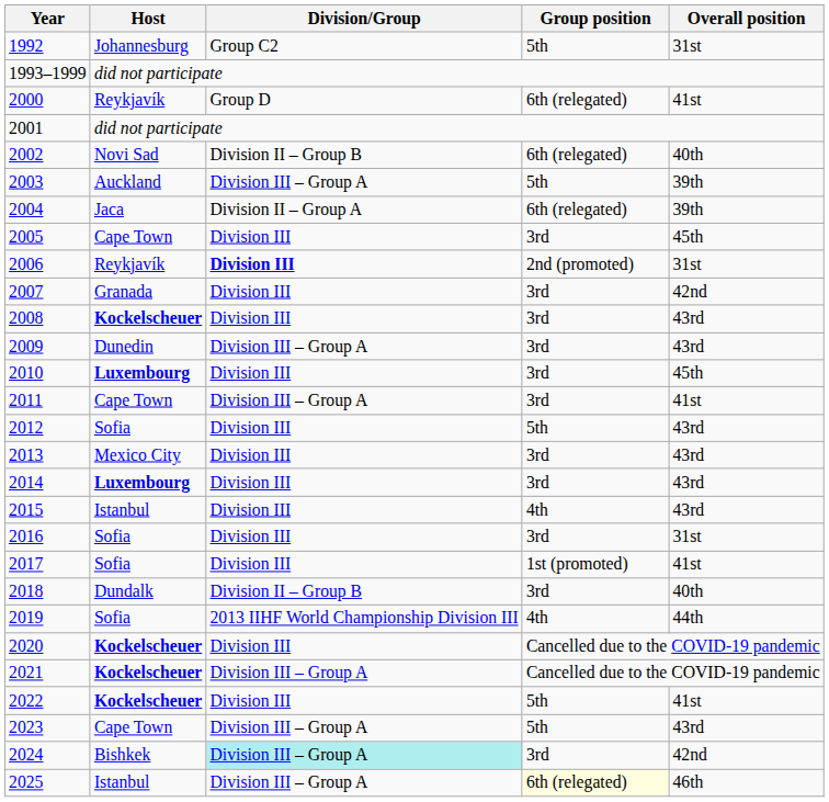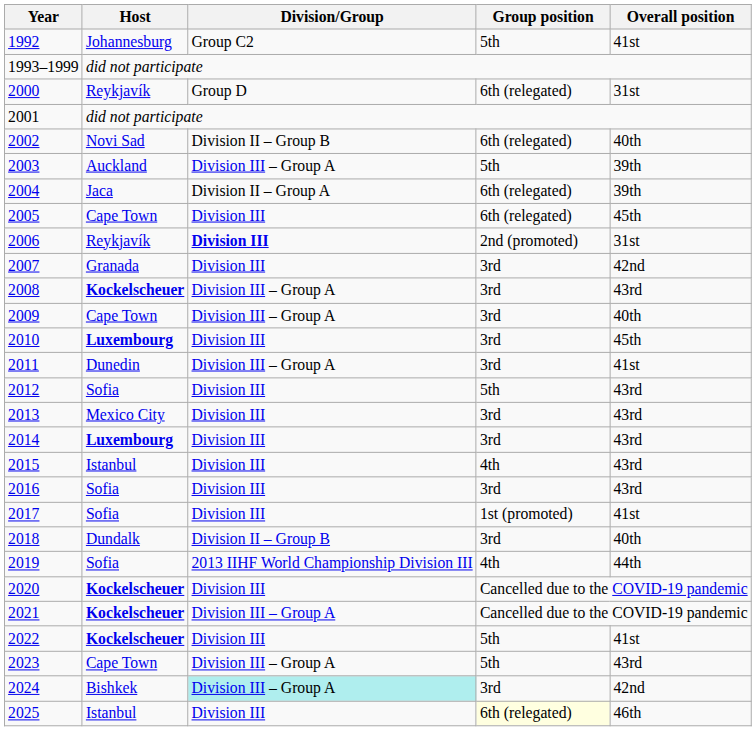 <table class="wikitable">
 <tr>
 <th>Year</th>
 <th>Host</th>
 <th>Division/Group</th>
 <th>Group position</th>
 <th>Overall position</th>
 </tr>
 <tr>
 <td><a href='#'>1992</a></td>
 <td> <a href='#'>Johannesburg</a></td>
 <td>Group C2</td>
 <td>5th</td>
-<td>31st</td>
+<td>41st</td>
 </tr>
 <tr>
 <td>1993–1999</td>
 <td colspan="4"><em>did not participate</em></td>
 </tr>
 <tr>
 <td><a href='#'>2000</a></td>
 <td> <a href='#'>Reykjavík</a></td>
 <td>Group D</td>
 <td>6th (relegated)</td>
-<td>41st</td>
+<td>31st</td>
 </tr>
 <tr>
 <td>2001</td>
 <td colspan="4"><em>did not participate</em></td>
 </tr>
 <tr>
 <td><a href='#'>2002</a></td>
 <td> <a href='#'>Novi Sad</a></td>
 <td>Division II – Group B</td>
 <td>6th (relegated)</td>
 <td>40th</td>
 </tr>
 <tr>
 <td><a href='#'>2003</a></td>
 <td> <a href='#'>Auckland</a></td>
 <td><a href='#'>Division III</a> – Group A</td>
 <td>5th</td>
 <td>39th</td>
 </tr>
 <tr>
 <td><a href='#'>2004</a></td>
 <td> <a href='#'>Jaca</a></td>
 <td>Division II – Group A</td>
 <td>6th (relegated)</td>
 <td>39th</td>
 </tr>
 <tr>
 <td><a href='#'>2005</a></td>
 <td> <a href='#'>Cape Town</a></td>
 <td><a href='#'>Division III</a></td>
-<td>3rd</td>
+<td>6th (relegated)</td>
 <td>45th</td>
 </tr>
 <tr>
 <td><a href='#'>2006</a></td>
 <td> <a href='#'>Reykjavík</a></td>
 <td><strong><a href='#'>Division III</a></strong></td>
 <td>2nd (promoted)</td>
 <td>31st</td>
 </tr>
 <tr>
 <td><a href='#'>2007</a></td>
 <td> <a href='#'>Granada</a></td>
 <td><a href='#'>Division III</a></td>
 <td>3rd</td>
 <td>42nd</td>
 </tr>
 <tr>
 <td><a href='#'>2008</a></td>
 <td> <strong><a href='#'>Kockelscheuer</a></strong></td>
-<td><a href='#'>Division III</a></td>
+<td><a href='#'>Division III</a> – Group A</td>
 <td>3rd</td>
 <td>43rd</td>
 </tr>
 <tr>
 <td><a href='#'>2009</a></td>
-<td> <a href='#'>Dunedin</a></td>
+<td> <a href='#'>Cape Town</a></td>
 <td><a href='#'>Division III</a> – Group A</td>
 <td>3rd</td>
-<td>43rd</td>
+<td>40th</td>
 </tr>
 <tr>
 <td><a href='#'>2010</a></td>
 <td> <strong><a href='#'>Luxembourg</a></strong></td>
 <td><a href='#'>Division III</a></td>
 <td>3rd</td>
 <td>45th</td>
 </tr>
 <tr>
 <td><a href='#'>2011</a></td>
-<td> <a href='#'>Cape Town</a></td>
+<td> <a href='#'>Dunedin</a></td>
 <td><a href='#'>Division III</a> – Group A</td>
 <td>3rd</td>
 <td>41st</td>
 </tr>
 <tr>
 <td><a href='#'>2012</a></td>
 <td> <a href='#'>Sofia</a></td>
 <td><a href='#'>Division III</a></td>
 <td>5th</td>
 <td>43rd</td>
 </tr>
 <tr>
 <td><a href='#'>2013</a></td>
 <td> <a href='#'>Mexico City</a></td>
 <td><a href='#'>Division III</a></td>
 <td>3rd</td>
 <td>43rd</td>
 </tr>
 <tr>
 <td><a href='#'>2014</a></td>
 <td> <strong><a href='#'>Luxembourg</a></strong></td>
 <td><a href='#'>Division III</a></td>
 <td>3rd</td>
 <td>43rd</td>
 </tr>
 <tr>
 <td><a href='#'>2015</a></td>
 <td> <a href='#'>Istanbul</a></td>
 <td><a href='#'>Division III</a></td>
 <td>4th</td>
 <td>43rd</td>
 </tr>
 <tr>
 <td><a href='#'>2016</a></td>
 <td> <a href='#'>Sofia</a></td>
 <td><a href='#'>Division III</a></td>
 <td>3rd</td>
-<td>31st</td>
+<td>43rd</td>
 </tr>
 <tr>
 <td><a href='#'>2017</a></td>
 <td> <a href='#'>Sofia</a></td>
 <td><a href='#'>Division III</a></td>
 <td>1st (promoted)</td>
 <td>41st</td>
 </tr>
 <tr>
 <td><a href='#'>2018</a></td>
 <td> <a href='#'>Dundalk</a></td>
 <td><a href='#'>Division II – Group B</a></td>
 <td>3rd</td>
 <td>40th</td>
 </tr>
 <tr>
 <td><a href='#'>2019</a></td>
 <td> <a href='#'>Sofia</a></td>
 <td><a href='#'>2013 IIHF World Championship Division III</a></td>
 <td>4th</td>
 <td>44th</td>
 </tr>
 <tr>
 <td><a href='#'>2020</a></td>
 <td> <strong><a href='#'>Kockelscheuer</a></strong></td>
 <td><a href='#'>Division III</a></td>
 <td colspan=2 align=center>Cancelled due to the <a href='#'>COVID-19 pandemic</a></td>
 </tr>
 <tr>
 <td><a href='#'>2021</a></td>
 <td> <strong><a href='#'>Kockelscheuer</a></strong></td>
 <td><a href='#'>Division III – Group A</a></td>
 <td colspan=2 align=center>Cancelled due to the COVID-19 pandemic</td>
 </tr>
 <tr>
 <td><a href='#'>2022</a></td>
 <td> <strong><a href='#'>Kockelscheuer</a></strong></td>
 <td><a href='#'>Division III</a></td>
 <td>5th</td>
 <td>41st</td>
 </tr>
 <tr>
 <td><a href='#'>2023</a></td>
 <td> <a href='#'>Cape Town</a></td>
 <td><a href='#'>Division III</a> – Group A</td>
 <td>5th</td>
 <td>43rd</td>
 </tr>
 <tr>
 <td><a href='#'>2024</a></td>
 <td> <a href='#'>Bishkek</a></td>
 <td style="background: paleturquoise;"><a href='#'>Division III</a> – Group A</td>
 <td>3rd</td>
 <td>42nd</td>
 </tr>
 <tr>
 <td><a href='#'>2025</a></td>
 <td> <a href='#'>Istanbul</a></td>
-<td><a href='#'>Division III</a> – Group A</td>
+<td><a href='#'>Division III</a></td>
 <td style="background: lightyellow;">6th (relegated)</td>
 <td>46th</td>
 </tr>
 </table>
